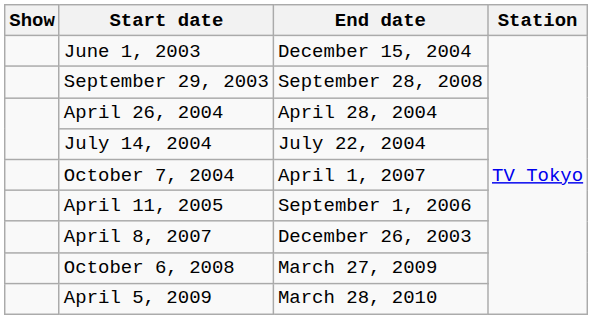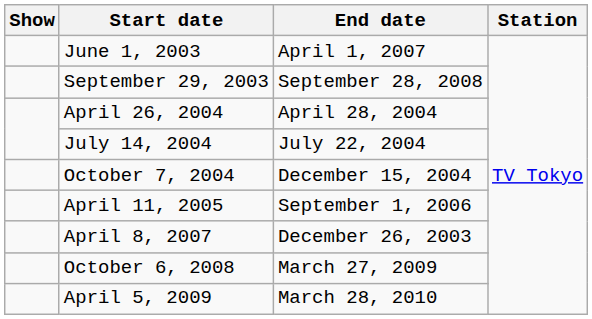 <table class="wikitable">
 <tr>
 <th>Show</th>
 <th>Start date</th>
 <th>End date</th>
 <th>Station</th>
 </tr>
 <tr>
 <td></td>
 <td>June 1, 2003</td>
-<td>December 15, 2004</td>
+<td>April 1, 2007</td>
 <td rowspan="9"><a href='#'>TV Tokyo</a></td>
 </tr>
 <tr>
 <td></td>
 <td>September 29, 2003</td>
 <td>September 28, 2008</td>
 </tr>
 <tr>
 <td rowspan="2"></td>
 <td>April 26, 2004</td>
 <td>April 28, 2004</td>
 </tr>
 <tr>
 <td>July 14, 2004</td>
 <td>July 22, 2004</td>
 </tr>
 <tr>
 <td></td>
 <td>October 7, 2004</td>
-<td>April 1, 2007</td>
+<td>December 15, 2004</td>
 </tr>
 <tr>
 <td></td>
 <td>April 11, 2005</td>
 <td>September 1, 2006</td>
 </tr>
 <tr>
 <td></td>
 <td>April 8, 2007</td>
 <td>December 26, 2003</td>
 </tr>
 <tr>
 <td></td>
 <td>October 6, 2008</td>
 <td>March 27, 2009</td>
 </tr>
 <tr>
 <td></td>
 <td>April 5, 2009</td>
 <td>March 28, 2010</td>
 </tr>
 </table>
